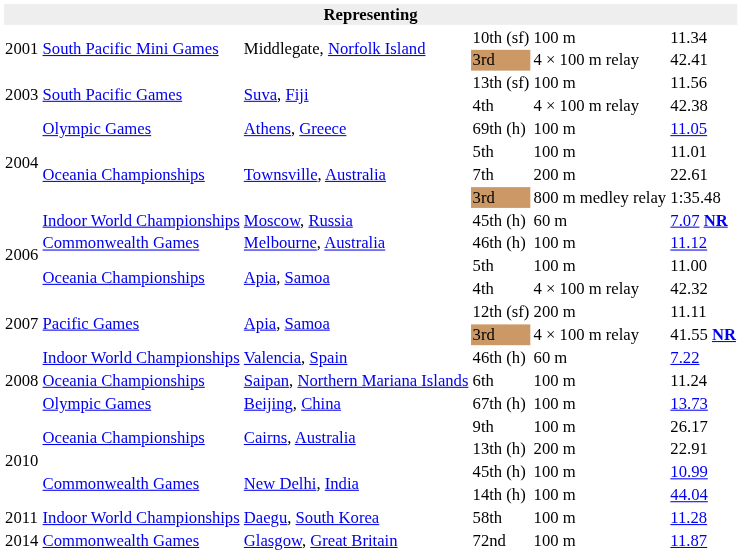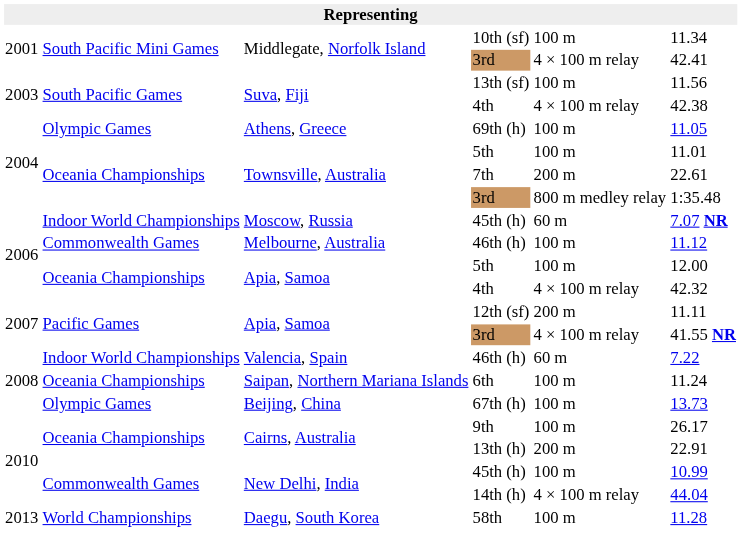 <table>
 <tr>
 <th bgcolor="#eeeeee" colspan="6">Representing </th>
 </tr>
 <tr>
 <td rowspan=2>2001</td>
 <td rowspan=2><a href='#'>South Pacific Mini Games</a></td>
 <td rowspan=2>Middlegate, <a href='#'>Norfolk Island</a></td>
 <td>10th (sf)</td>
 <td>100 m</td>
 <td>11.34</td>
 </tr>
 <tr>
 <td bgcolor=cc9966>3rd</td>
 <td>4 × 100 m relay</td>
 <td>42.41</td>
 </tr>
 <tr>
 <td rowspan=2>2003</td>
 <td rowspan=2><a href='#'>South Pacific Games</a></td>
 <td rowspan=2><a href='#'>Suva</a>, <a href='#'>Fiji</a></td>
 <td>13th (sf)</td>
 <td>100 m</td>
 <td>11.56</td>
 </tr>
 <tr>
 <td>4th</td>
 <td>4 × 100 m relay</td>
 <td>42.38</td>
 </tr>
 <tr>
 <td rowspan=4>2004</td>
 <td><a href='#'>Olympic Games</a></td>
 <td><a href='#'>Athens</a>, <a href='#'>Greece</a></td>
 <td>69th (h)</td>
 <td>100 m</td>
 <td><a href='#'>11.05</a></td>
 </tr>
 <tr>
 <td rowspan=3><a href='#'>Oceania Championships</a></td>
 <td rowspan=3><a href='#'>Townsville</a>, <a href='#'>Australia</a></td>
 <td>5th</td>
 <td>100 m</td>
 <td>11.01</td>
 </tr>
 <tr>
 <td>7th</td>
 <td>200 m</td>
 <td>22.61</td>
 </tr>
 <tr>
 <td bgcolor=cc9966>3rd</td>
 <td>800 m medley relay</td>
 <td>1:35.48</td>
 </tr>
 <tr>
 <td rowspan=4>2006</td>
 <td><a href='#'>Indoor World Championships</a></td>
 <td><a href='#'>Moscow</a>, <a href='#'>Russia</a></td>
 <td>45th (h)</td>
 <td>60 m</td>
 <td><a href='#'>7.07</a> <strong><a href='#'>NR</a></strong></td>
 </tr>
 <tr>
 <td><a href='#'>Commonwealth Games</a></td>
 <td><a href='#'>Melbourne</a>, <a href='#'>Australia</a></td>
 <td>46th (h)</td>
 <td>100 m</td>
 <td><a href='#'>11.12</a></td>
 </tr>
 <tr>
 <td rowspan=2><a href='#'>Oceania Championships</a></td>
 <td rowspan=2><a href='#'>Apia</a>, <a href='#'>Samoa</a></td>
 <td>5th</td>
 <td>100 m</td>
-<td>11.00</td>
+<td>12.00</td>
 </tr>
 <tr>
 <td>4th</td>
 <td>4 × 100 m relay</td>
 <td>42.32</td>
 </tr>
 <tr>
 <td rowspan=2>2007</td>
 <td rowspan=2><a href='#'>Pacific Games</a></td>
 <td rowspan=2><a href='#'>Apia</a>, <a href='#'>Samoa</a></td>
 <td>12th (sf)</td>
 <td>200 m</td>
 <td>11.11</td>
 </tr>
 <tr>
 <td bgcolor=cc9966>3rd</td>
 <td>4 × 100 m relay</td>
 <td>41.55 <strong><a href='#'>NR</a></strong></td>
 </tr>
 <tr>
 <td rowspan=3>2008</td>
 <td><a href='#'>Indoor World Championships</a></td>
 <td><a href='#'>Valencia</a>, <a href='#'>Spain</a></td>
 <td>46th (h)</td>
 <td>60 m</td>
 <td><a href='#'>7.22</a></td>
 </tr>
 <tr>
 <td><a href='#'>Oceania Championships</a></td>
 <td><a href='#'>Saipan</a>, <a href='#'>Northern Mariana Islands</a></td>
 <td>6th</td>
 <td>100 m</td>
 <td>11.24</td>
 </tr>
 <tr>
 <td><a href='#'>Olympic Games</a></td>
 <td><a href='#'>Beijing</a>, <a href='#'>China</a></td>
 <td>67th (h)</td>
 <td>100 m</td>
 <td><a href='#'>13.73</a></td>
 </tr>
 <tr>
 <td rowspan=4>2010</td>
 <td rowspan=2><a href='#'>Oceania Championships</a></td>
 <td rowspan=2><a href='#'>Cairns</a>, <a href='#'>Australia</a></td>
 <td>9th </td>
 <td>100 m</td>
 <td>26.17</td>
 </tr>
 <tr>
 <td>13th (h)</td>
 <td>200 m</td>
 <td>22.91</td>
 </tr>
 <tr>
 <td rowspan=2><a href='#'>Commonwealth Games</a></td>
 <td rowspan=2><a href='#'>New Delhi</a>, <a href='#'>India</a></td>
 <td>45th (h)</td>
 <td>100 m</td>
 <td><a href='#'>10.99</a></td>
 </tr>
 <tr>
 <td>14th (h)</td>
-<td>100 m</td>
+<td>4 × 100 m relay</td>
 <td><a href='#'>44.04</a></td>
 </tr>
 <tr>
-<td>2011</td>
-<td><a href='#'>Indoor World Championships</a></td>
+<td>2013</td>
+<td><a href='#'>World Championships</a></td>
 <td><a href='#'>Daegu</a>, <a href='#'>South Korea</a></td>
 <td>58th </td>
 <td>100 m</td>
 <td><a href='#'>11.28</a></td>
 </tr>
-<tr>
-<td>2014</td>
-<td><a href='#'>Commonwealth Games</a></td>
-<td><a href='#'>Glasgow</a>, <a href='#'>Great Britain</a></td>
-<td>72nd </td>
-<td>100 m</td>
-<td><a href='#'>11.87</a></td>
-</tr>
 </table>
